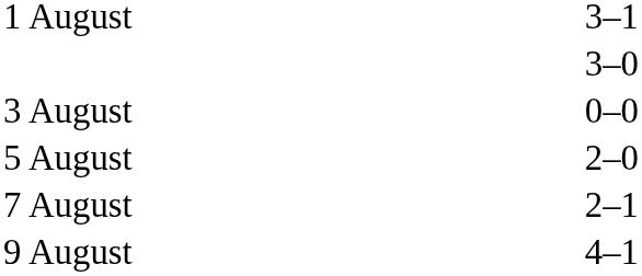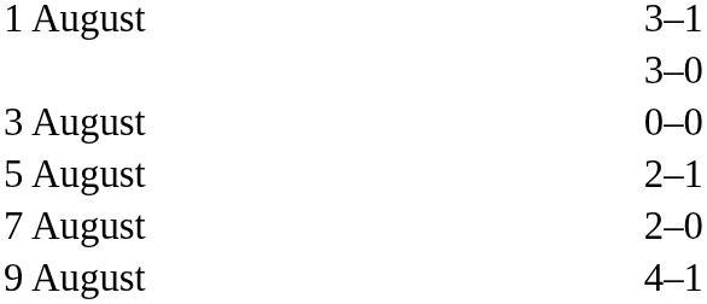 <table cellspacing=1 width=70%>
 <tr>
 <th width=25%></th>
 <th width=30%></th>
 <th width=15%></th>
 <th width=30%></th>
 </tr>
 <tr>
 <td>1 August</td>
 <td align=right></td>
 <td align=center>3–1</td>
 <td></td>
 </tr>
 <tr>
 <td></td>
 <td align=right></td>
 <td align=center>3–0</td>
 <td></td>
 </tr>
 <tr>
 <td>3 August</td>
 <td align=right></td>
 <td align=center>0–0</td>
 <td></td>
 </tr>
 <tr>
 <td>5 August</td>
 <td align=right></td>
-<td align=center>2–0</td>
+<td align=center>2–1</td>
 <td></td>
 </tr>
 <tr>
 <td>7 August</td>
 <td align=right></td>
-<td align=center>2–1</td>
+<td align=center>2–0</td>
 <td></td>
 </tr>
 <tr>
 <td>9 August</td>
 <td align=right></td>
 <td align=center>4–1</td>
 <td></td>
 </tr>
 </table>
